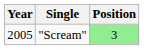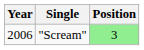 <table class="wikitable">
 <tr>
 <th>Year</th>
 <th>Single</th>
 <th>Position</th>
 </tr>
 <tr>
-<td>2005</td>
+<td>2006</td>
 <td>"Scream"</td>
 <td align="center" style="background: lightgreen;">3</td>
 </tr>
 </table>
